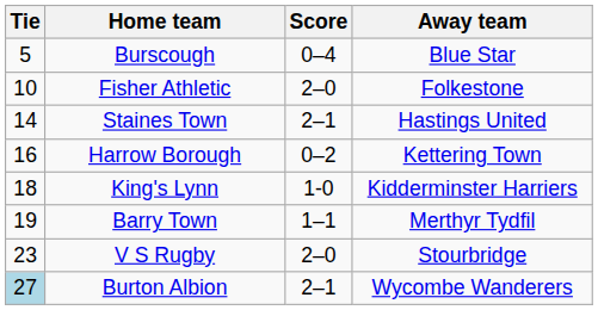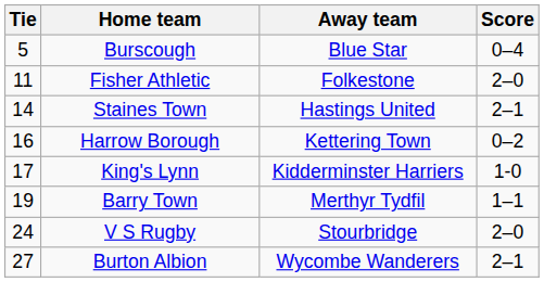 <table class="wikitable" style="text-align:center;">
 <tr>
 <th width=20>Tie</th>
 <th width=175>Home team</th>
+<th width=175>Away team</th>
 <th width=20>Score</th>
-<th width=175>Away team</th>
 </tr>
 <tr>
 <td>5</td>
 <td><a href='#'>Burscough</a></td>
+<td><a href='#'>Blue Star</a></td>
 <td>0–4</td>
-<td><a href='#'>Blue Star</a></td>
 </tr>
 <tr>
-<td>10</td>
+<td>11</td>
 <td><a href='#'>Fisher Athletic</a></td>
+<td><a href='#'>Folkestone</a></td>
 <td>2–0</td>
-<td><a href='#'>Folkestone</a></td>
 </tr>
 <tr>
 <td>14</td>
 <td><a href='#'>Staines Town</a></td>
+<td><a href='#'>Hastings United</a></td>
 <td>2–1</td>
-<td><a href='#'>Hastings United</a></td>
 </tr>
 <tr>
 <td>16</td>
 <td><a href='#'>Harrow Borough</a></td>
+<td><a href='#'>Kettering Town</a></td>
 <td>0–2</td>
-<td><a href='#'>Kettering Town</a></td>
 </tr>
 <tr>
-<td>18</td>
+<td>17</td>
 <td><a href='#'>King's Lynn</a></td>
+<td><a href='#'>Kidderminster Harriers</a></td>
 <td>1-0</td>
-<td><a href='#'>Kidderminster Harriers</a></td>
 </tr>
 <tr>
 <td>19</td>
 <td><a href='#'>Barry Town</a></td>
+<td><a href='#'>Merthyr Tydfil</a></td>
 <td>1–1</td>
-<td><a href='#'>Merthyr Tydfil</a></td>
 </tr>
 <tr>
-<td>23</td>
+<td>24</td>
 <td><a href='#'>V S Rugby</a></td>
+<td><a href='#'>Stourbridge</a></td>
 <td>2–0</td>
-<td><a href='#'>Stourbridge</a></td>
 </tr>
 <tr>
-<td style="background: lightblue;">27</td>
+<td>27</td>
 <td><a href='#'>Burton Albion</a></td>
+<td><a href='#'>Wycombe Wanderers</a></td>
 <td>2–1</td>
-<td><a href='#'>Wycombe Wanderers</a></td>
 </tr>
 </table>
